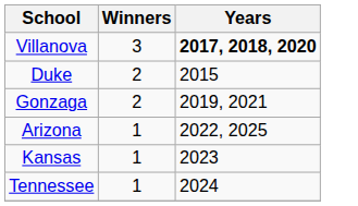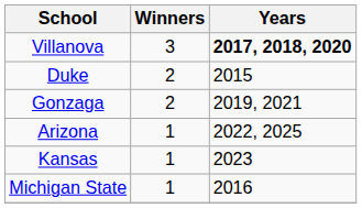 <table class=wikitable>
 <tr>
 <th>School</th>
 <th>Winners</th>
 <th>Years</th>
 </tr>
 <tr>
 <td align=center><a href='#'>Villanova</a></td>
 <td align=center>3</td>
 <td><strong>2017, 2018, 2020</strong></td>
 </tr>
 <tr>
 <td align=center><a href='#'>Duke</a></td>
 <td align=center>2</td>
 <td>2015</td>
 </tr>
 <tr>
 <td align=center><a href='#'>Gonzaga</a></td>
 <td align=center>2</td>
 <td>2019, 2021</td>
 </tr>
 <tr>
 <td align=center><a href='#'>Arizona</a></td>
 <td align=center>1</td>
 <td>2022, 2025</td>
 </tr>
 <tr>
 <td align=center><a href='#'>Kansas</a></td>
 <td align=center>1</td>
 <td>2023</td>
 </tr>
 <tr>
-<td align=center><a href='#'>Tennessee</a></td>
+<td align=center><a href='#'>Michigan State</a></td>
 <td align=center>1</td>
-<td>2024</td>
+<td>2016</td>
 </tr>
 <tr>
 </tr>
 </table>
